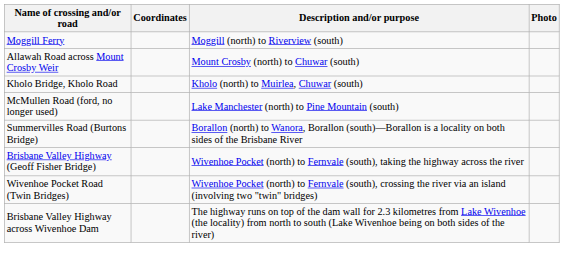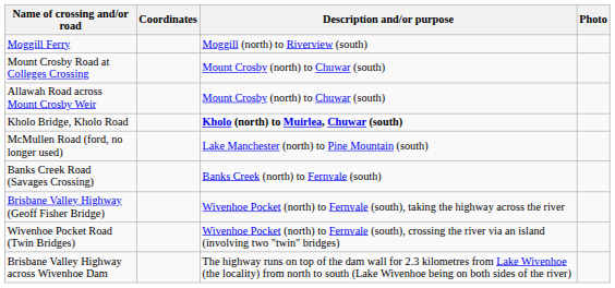 <table class="wikitable">
 <tr>
 <th>Name of crossing and/or road</th>
 <th>Coordinates</th>
 <th>Description and/or purpose</th>
 <th>Photo</th>
 </tr>
 <tr>
 <td><a href='#'>Moggill Ferry</a></td>
 <td></td>
 <td><a href='#'>Moggill</a> (north) to <a href='#'>Riverview</a> (south)</td>
 <td></td>
 </tr>
 <tr>
+<td>Mount Crosby Road at <a href='#'>Colleges Crossing</a></td>
+<td></td>
+<td><a href='#'>Mount Crosby</a> (north) to <a href='#'>Chuwar</a> (south)</td>
+<td></td>
+</tr>
+<tr>
 <td>Allawah Road across <a href='#'>Mount Crosby Weir</a></td>
 <td></td>
 <td><a href='#'>Mount Crosby</a> (north) to <a href='#'>Chuwar</a> (south)</td>
 <td></td>
 </tr>
 <tr>
 <td>Kholo Bridge, Kholo Road</td>
 <td></td>
-<td><a href='#'>Kholo</a> (north) to <a href='#'>Muirlea</a>, <a href='#'>Chuwar</a> (south)</td>
+<td><strong><a href='#'>Kholo</a> (north) to <a href='#'>Muirlea</a>, <a href='#'>Chuwar</a> (south)</strong></td>
 <td></td>
 </tr>
 <tr>
 <td>McMullen Road (ford, no longer used)</td>
 <td></td>
 <td><a href='#'>Lake Manchester</a> (north) to <a href='#'>Pine Mountain</a> (south)</td>
 <td></td>
 </tr>
 <tr>
-<td>Summervilles Road (Burtons Bridge)</td>
+<td>Banks Creek Road (Savages Crossing)</td>
 <td></td>
-<td><a href='#'>Borallon</a> (north) to <a href='#'>Wanora</a>, Borallon (south)—Borallon is a locality on both sides of the Brisbane River</td>
+<td><a href='#'>Banks Creek</a> (north) to <a href='#'>Fernvale</a> (south)</td>
 <td></td>
 </tr>
 <tr>
 <td><a href='#'>Brisbane Valley Highway</a> <br> (Geoff Fisher Bridge)</td>
 <td></td>
 <td><a href='#'>Wivenhoe Pocket</a> (north) to <a href='#'>Fernvale</a> (south), taking the highway across the river</td>
 <td></td>
 </tr>
 <tr>
 <td>Wivenhoe Pocket Road (Twin Bridges)</td>
 <td></td>
 <td><a href='#'>Wivenhoe Pocket</a> (north) to <a href='#'>Fernvale</a> (south), crossing the river via an island (involving two "twin" bridges)</td>
 <td></td>
 </tr>
 <tr>
 <td>Brisbane Valley Highway across Wivenhoe Dam</td>
 <td></td>
 <td>The highway runs on top of the dam wall for 2.3 kilometres from <a href='#'>Lake Wivenhoe</a> (the locality) from north to south (Lake Wivenhoe being on both sides of the river)</td>
 <td></td>
 </tr>
 </table>
